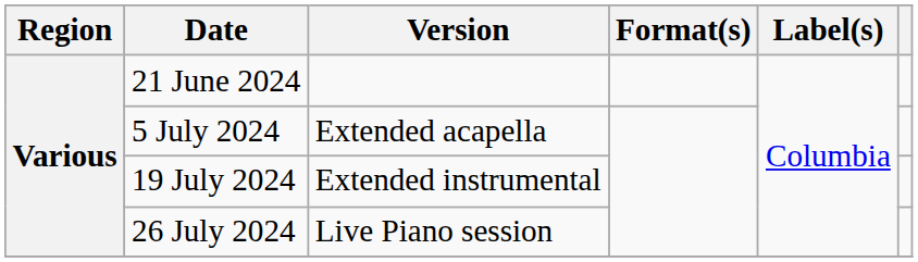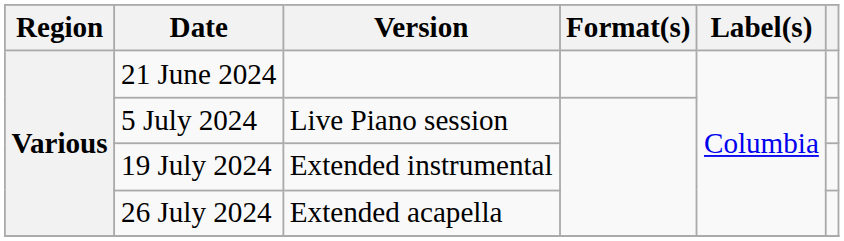 <table class="wikitable plainrowheaders">
 <tr>
 <th scope="col">Region</th>
 <th scope="col">Date</th>
 <th scope="col">Version</th>
 <th scope="col">Format(s)</th>
 <th scope="col">Label(s)</th>
 <th scope="col"></th>
 </tr>
 <tr>
 <th scope="row" rowspan="4">Various</th>
 <td>21 June 2024</td>
 <td></td>
 <td></td>
 <td rowspan="4"><a href='#'>Columbia</a></td>
 <td style="text-align:center;"></td>
 </tr>
 <tr>
 <td>5 July 2024</td>
-<td>Extended acapella</td>
+<td>Live Piano session</td>
 <td rowspan="3"></td>
 <td style="text-align:center;"></td>
 </tr>
 <tr>
 <td>19 July 2024</td>
 <td>Extended instrumental</td>
 <td style="text-align:center;"></td>
 </tr>
 <tr>
 <td>26 July 2024</td>
-<td>Live Piano session</td>
+<td>Extended acapella</td>
 <td style="text-align:center;"></td>
 </tr>
 <tr>
 </tr>
 </table>
